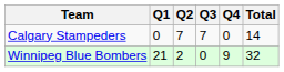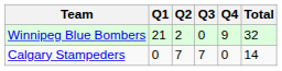 <table class="wikitable">
 <tr>
 <th>Team</th>
 <th>Q1</th>
 <th>Q2</th>
 <th>Q3</th>
 <th>Q4</th>
 <th>Total</th>
 </tr>
+<tr style="background-color:#ddffdd">
+<td><a href='#'>Winnipeg Blue Bombers</a></td>
+<td>21</td>
+<td>2</td>
+<td>0</td>
+<td>9</td>
+<td>32</td>
+</tr>
 <tr>
 <td><a href='#'>Calgary Stampeders</a></td>
 <td>0</td>
 <td>7</td>
 <td>7</td>
 <td>0</td>
 <td>14</td>
 </tr>
-<tr style="background-color:#ddffdd">
-<td><a href='#'>Winnipeg Blue Bombers</a></td>
-<td>21</td>
-<td>2</td>
-<td>0</td>
-<td>9</td>
-<td>32</td>
-</tr>
 </table>
